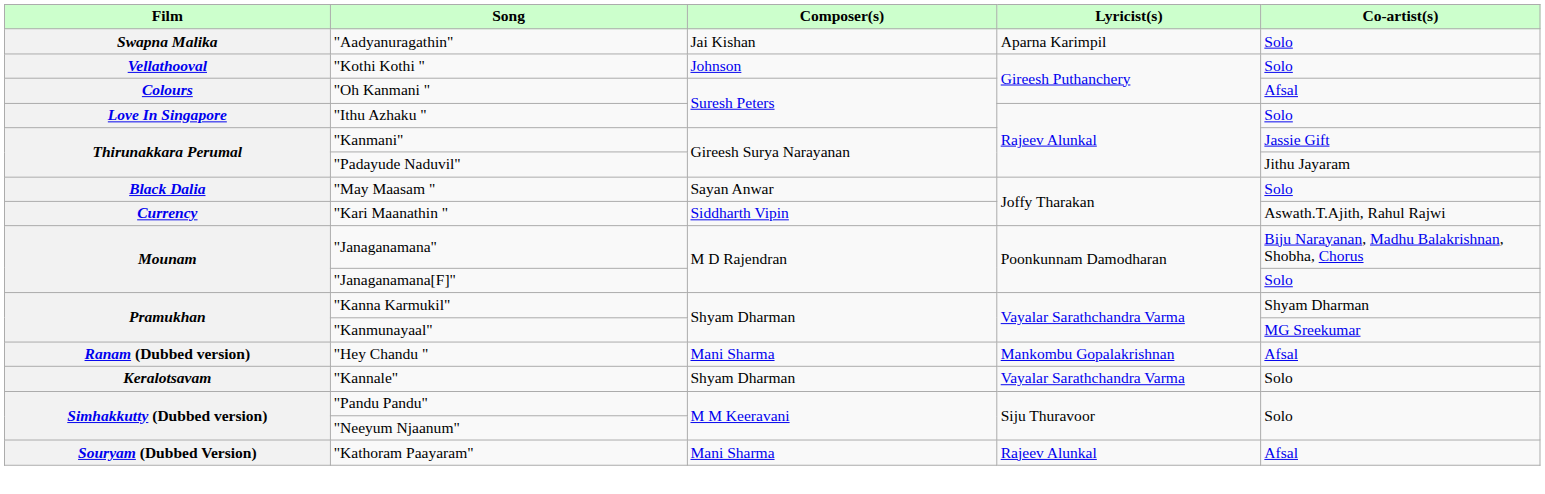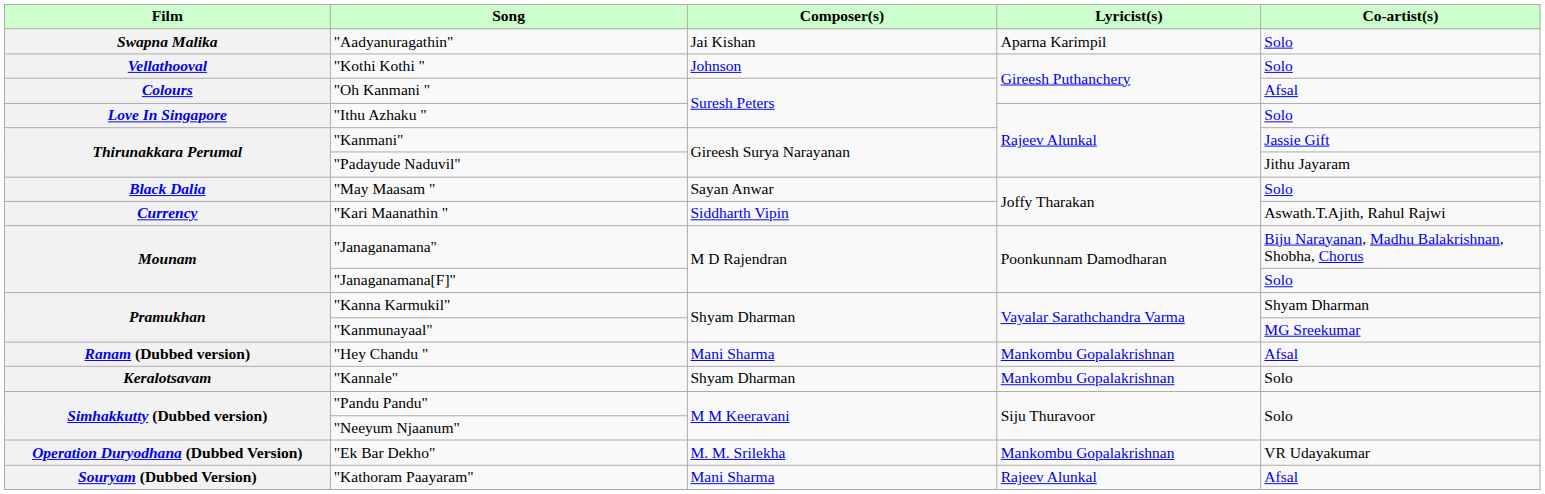 <table class="wikitable plainrowheaders" width="100%" textcolor:#000;">
 <tr style="background:#cfc; text-align:center;">
 <td scope="col" width=21%><strong>Film</strong></td>
 <td scope="col" width=23%><strong>Song</strong></td>
 <td scope="col" width=20%><strong>Composer(s)</strong></td>
 <td scope="col" width=17%><strong>Lyricist(s)</strong></td>
 <td scope="col" width=18%><strong>Co-artist(s)</strong></td>
 </tr>
 <tr>
 <th scope="row"><em>Swapna Malika</em></th>
 <td>"Aadyanuragathin"</td>
 <td>Jai Kishan</td>
 <td>Aparna Karimpil</td>
 <td><a href='#'>Solo</a></td>
 </tr>
 <tr>
 <th scope="row"><em><a href='#'>Vellathooval</a></em></th>
 <td>"Kothi Kothi "</td>
 <td><a href='#'>Johnson</a></td>
 <td rowspan="2"><a href='#'>Gireesh Puthanchery</a></td>
 <td><a href='#'>Solo</a></td>
 </tr>
 <tr>
 <th scope="row"><em><a href='#'>Colours</a></em></th>
 <td>"Oh Kanmani "</td>
 <td rowspan="2"><a href='#'>Suresh Peters</a></td>
 <td><a href='#'>Afsal</a></td>
 </tr>
 <tr>
 <th scope="row"><em><a href='#'>Love In Singapore</a></em></th>
 <td>"Ithu Azhaku "</td>
 <td rowspan="3"><a href='#'>Rajeev Alunkal</a></td>
 <td><a href='#'>Solo</a></td>
 </tr>
 <tr>
 <th scope="row" rowspan="2"><em>Thirunakkara Perumal</em></th>
 <td>"Kanmani"</td>
 <td rowspan="2">Gireesh Surya Narayanan</td>
 <td><a href='#'>Jassie Gift</a></td>
 </tr>
 <tr>
 <td>"Padayude Naduvil"</td>
 <td>Jithu Jayaram</td>
 </tr>
 <tr>
 <th scope="row"><em><a href='#'>Black Dalia</a></em></th>
 <td>"May Maasam "</td>
 <td>Sayan Anwar</td>
 <td rowspan="2">Joffy Tharakan</td>
 <td><a href='#'>Solo</a></td>
 </tr>
 <tr>
 <th scope="row"><em><a href='#'>Currency</a></em></th>
 <td>"Kari Maanathin "</td>
 <td><a href='#'>Siddharth Vipin</a></td>
 <td>Aswath.T.Ajith, Rahul Rajwi</td>
 </tr>
 <tr>
 <th scope="row" rowspan="2"><em>Mounam</em></th>
 <td>"Janaganamana"</td>
 <td rowspan="2">M D Rajendran</td>
 <td rowspan="2">Poonkunnam Damodharan</td>
 <td><a href='#'>Biju Narayanan</a>, <a href='#'>Madhu Balakrishnan</a>, Shobha, <a href='#'>Chorus</a></td>
 </tr>
 <tr>
 <td>"Janaganamana[F]"</td>
 <td><a href='#'>Solo</a></td>
 </tr>
 <tr>
 <th scope="row" rowspan="2"><em>Pramukhan</em></th>
 <td>"Kanna Karmukil"</td>
 <td rowspan="2">Shyam Dharman</td>
 <td rowspan="2"><a href='#'>Vayalar Sarathchandra Varma</a></td>
 <td>Shyam Dharman</td>
 </tr>
 <tr>
 <td>"Kanmunayaal"</td>
 <td><a href='#'>MG Sreekumar</a></td>
 </tr>
 <tr>
 <th scope="row"><em><a href='#'>Ranam</a></em> (Dubbed version)</th>
 <td>"Hey Chandu "</td>
 <td><a href='#'>Mani Sharma</a></td>
 <td><a href='#'>Mankombu Gopalakrishnan</a></td>
 <td><a href='#'>Afsal</a></td>
 </tr>
 <tr>
 <th scope="row"><em>Keralotsavam</em></th>
 <td>"Kannale"</td>
 <td>Shyam Dharman</td>
-<td><a href='#'>Vayalar Sarathchandra Varma</a></td>
+<td><a href='#'>Mankombu Gopalakrishnan</a></td>
 <td>Solo</td>
 </tr>
 <tr>
 <th scope="row" rowspan="2"><em><a href='#'>Simhakkutty</a></em> (Dubbed version)</th>
 <td>"Pandu Pandu"</td>
 <td rowspan="2"><a href='#'>M M Keeravani</a></td>
 <td rowspan="2">Siju Thuravoor</td>
 <td rowspan="2">Solo</td>
 </tr>
 <tr>
 <td>"Neeyum Njaanum"</td>
 </tr>
 <tr>
+<th scope="row"><em><a href='#'>Operation Duryodhana</a></em> (Dubbed Version)</th>
+<td>"Ek Bar Dekho"</td>
+<td><a href='#'>M. M. Srilekha</a></td>
+<td><a href='#'>Mankombu Gopalakrishnan</a></td>
+<td>VR Udayakumar</td>
+</tr>
+<tr>
 <th scope="row"><em><a href='#'>Souryam</a></em> (Dubbed Version)</th>
 <td>"Kathoram Paayaram"</td>
 <td><a href='#'>Mani Sharma</a></td>
 <td><a href='#'>Rajeev Alunkal</a></td>
 <td><a href='#'>Afsal</a></td>
 </tr>
 </table>
